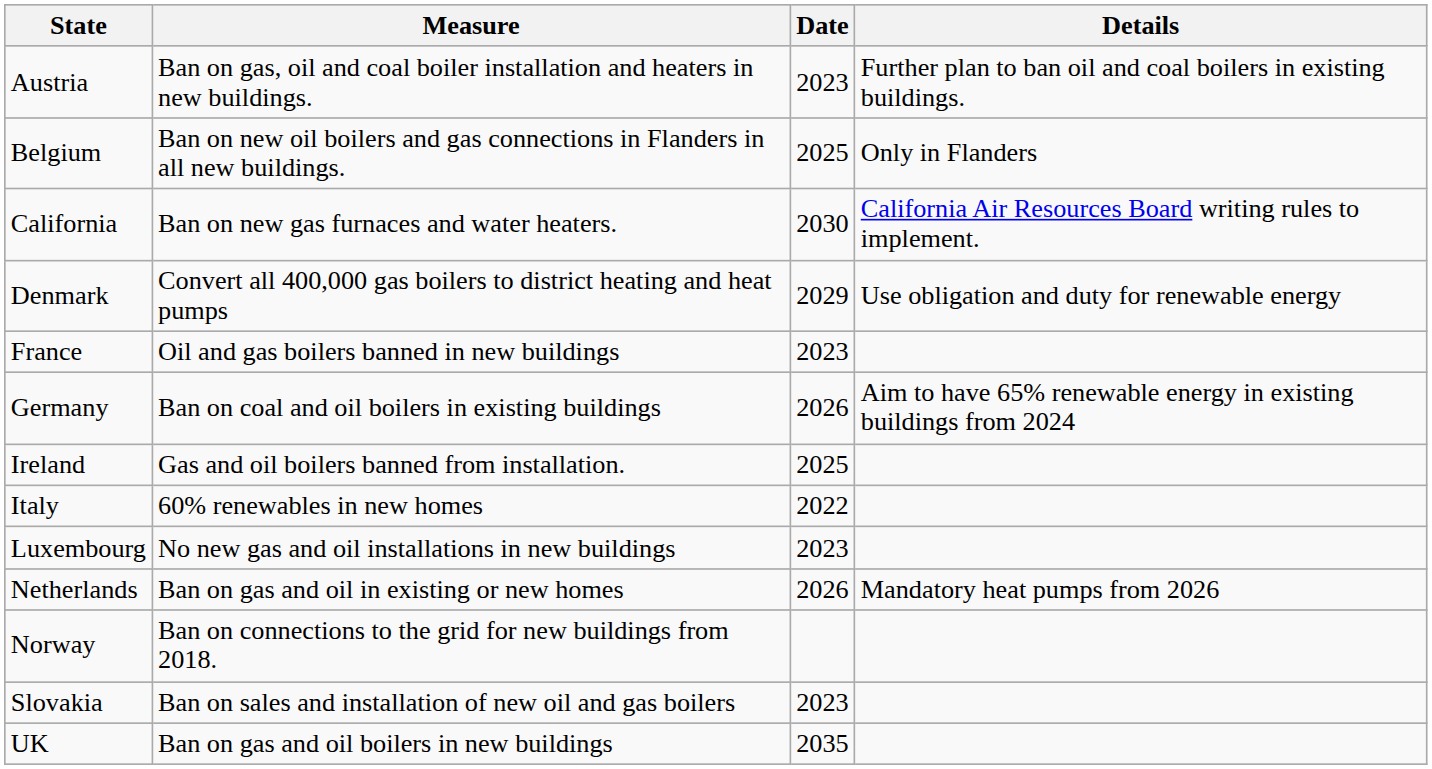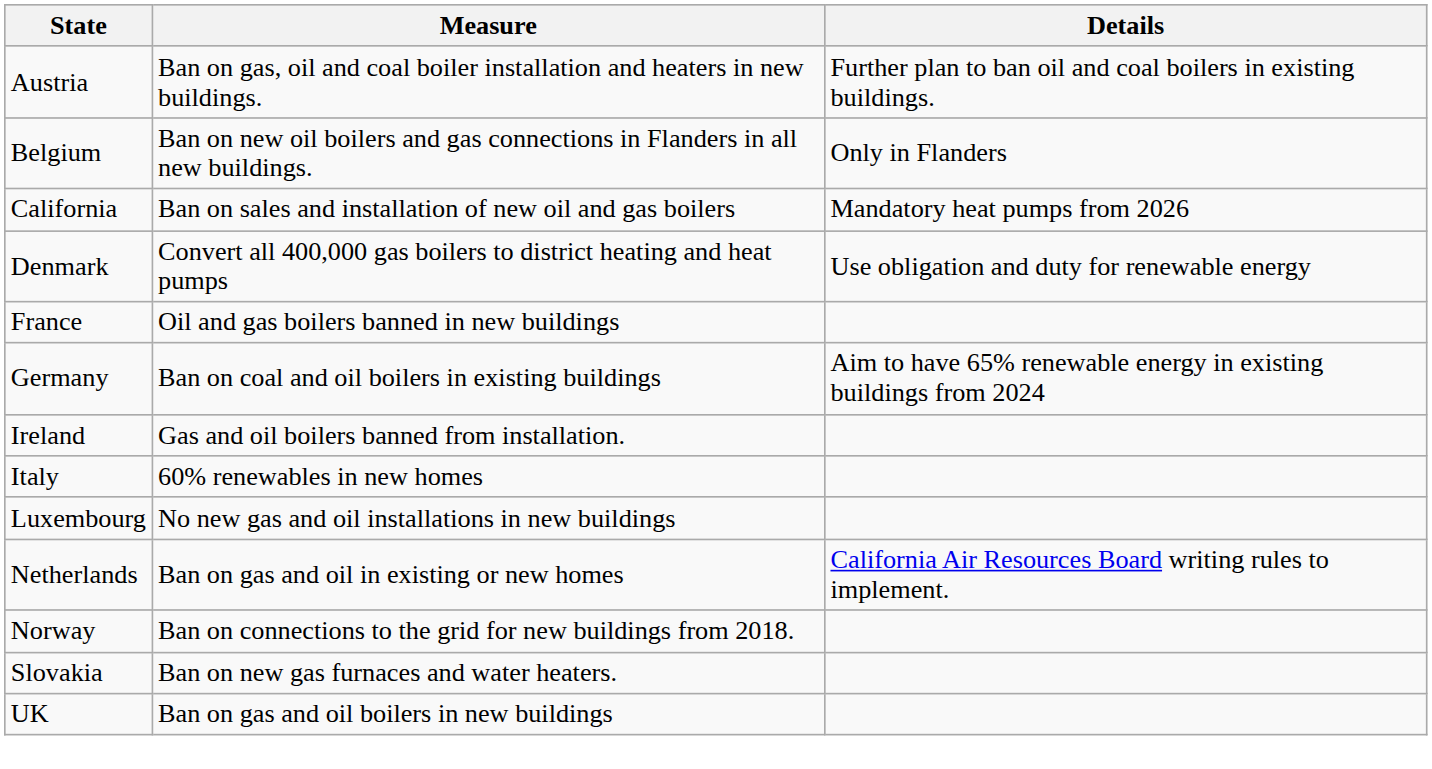 <table class="wikitable sortable">
 <tr>
 <th>State</th>
 <th>Measure</th>
-<th>Date</th>
 <th>Details</th>
 </tr>
 <tr>
 <td>Austria</td>
 <td>Ban on gas, oil and coal boiler installation and heaters in new buildings.</td>
-<td>2023</td>
 <td>Further plan to ban oil and coal boilers in existing buildings.</td>
 </tr>
 <tr>
 <td>Belgium</td>
 <td>Ban on new oil boilers and gas connections in Flanders in all new buildings.</td>
-<td>2025</td>
 <td>Only in Flanders</td>
 </tr>
 <tr>
 <td>California</td>
-<td>Ban on new gas furnaces and water heaters.</td>
-<td>2030</td>
-<td><a href='#'>California Air Resources Board</a> writing rules to implement.</td>
+<td>Ban on sales and installation of new oil and gas boilers</td>
+<td>Mandatory heat pumps from 2026</td>
 </tr>
 <tr>
 <td>Denmark</td>
 <td>Convert all 400,000 gas boilers to district heating and heat pumps</td>
-<td>2029</td>
 <td>Use obligation and duty for renewable energy</td>
 </tr>
 <tr>
 <td>France</td>
 <td>Oil and gas boilers banned in new buildings</td>
-<td>2023</td>
 <td></td>
 </tr>
 <tr>
 <td>Germany</td>
 <td>Ban on coal and oil boilers in existing buildings</td>
-<td>2026</td>
 <td>Aim to have 65% renewable energy in existing buildings from 2024</td>
 </tr>
 <tr>
 <td>Ireland</td>
 <td>Gas and oil boilers banned from installation.</td>
-<td>2025</td>
 <td></td>
 </tr>
 <tr>
 <td>Italy</td>
 <td>60% renewables in new homes</td>
-<td>2022</td>
 <td></td>
 </tr>
 <tr>
 <td>Luxembourg</td>
 <td>No new gas and oil installations in new buildings</td>
-<td>2023</td>
 <td></td>
 </tr>
 <tr>
 <td>Netherlands</td>
 <td>Ban on gas and oil in existing or new homes</td>
-<td>2026</td>
-<td>Mandatory heat pumps from 2026</td>
+<td><a href='#'>California Air Resources Board</a> writing rules to implement.</td>
 </tr>
 <tr>
 <td>Norway</td>
 <td>Ban on connections to the grid for new buildings from 2018.</td>
 <td></td>
-<td></td>
 </tr>
 <tr>
 <td>Slovakia</td>
-<td>Ban on sales and installation of new oil and gas boilers</td>
-<td>2023</td>
+<td>Ban on new gas furnaces and water heaters.</td>
 <td></td>
 </tr>
 <tr>
 <td>UK</td>
 <td>Ban on gas and oil boilers in new buildings</td>
-<td>2035</td>
 <td></td>
 </tr>
 </table>
